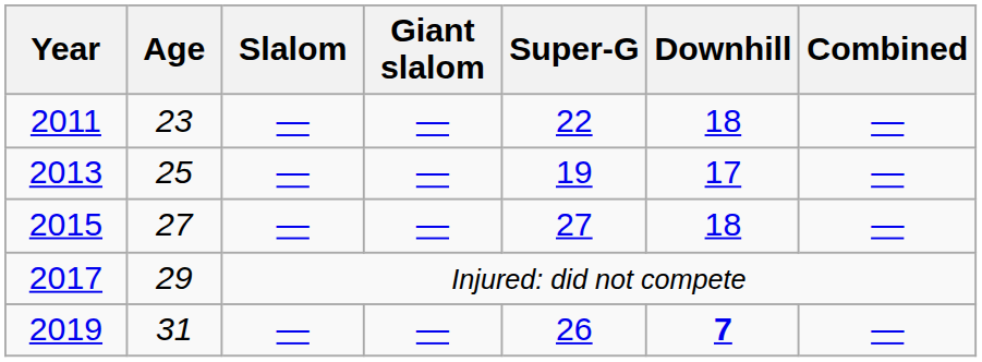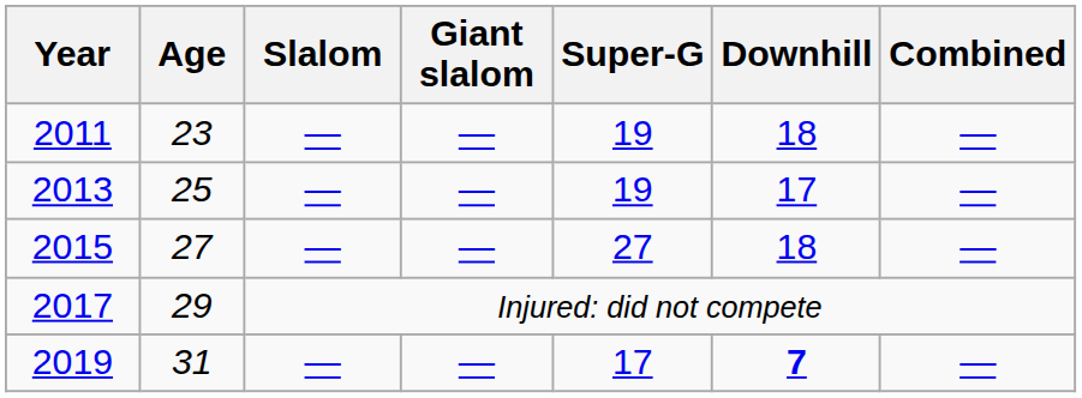 <table class=wikitable style="text-align:center">
 <tr>
 <th>  Year  </th>
 <th> Age </th>
 <th> Slalom </th>
 <th> Giant <br> slalom </th>
 <th>Super-G</th>
 <th>Downhill</th>
 <th>Combined</th>
 </tr>
 <tr>
 <td><a href='#'>2011</a></td>
 <td><em>23</em></td>
 <td><a href='#'>—</a></td>
 <td><a href='#'>—</a></td>
-<td><a href='#'>22</a></td>
+<td><a href='#'>19</a></td>
 <td><a href='#'>18</a></td>
 <td><a href='#'>—</a></td>
 </tr>
 <tr>
 <td><a href='#'>2013</a></td>
 <td><em>25</em></td>
 <td><a href='#'>—</a></td>
 <td><a href='#'>—</a></td>
 <td><a href='#'>19</a></td>
 <td><a href='#'>17</a></td>
 <td><a href='#'>—</a></td>
 </tr>
 <tr>
 <td><a href='#'>2015</a></td>
 <td><em>27</em></td>
 <td><a href='#'>—</a></td>
 <td><a href='#'>—</a></td>
 <td><a href='#'>27</a></td>
 <td><a href='#'>18</a></td>
 <td><a href='#'>—</a></td>
 </tr>
 <tr>
 <td><a href='#'>2017</a></td>
 <td><em>29</em></td>
 <td colspan=6><small><em>Injured: did not compete</em></small></td>
 </tr>
 <tr>
 <td><a href='#'>2019</a></td>
 <td><em>31</em></td>
 <td><a href='#'>—</a></td>
 <td><a href='#'>—</a></td>
-<td><a href='#'>26</a></td>
+<td><a href='#'>17</a></td>
 <td><strong><a href='#'>7</a></strong></td>
 <td><a href='#'>—</a></td>
 </tr>
 </table>
